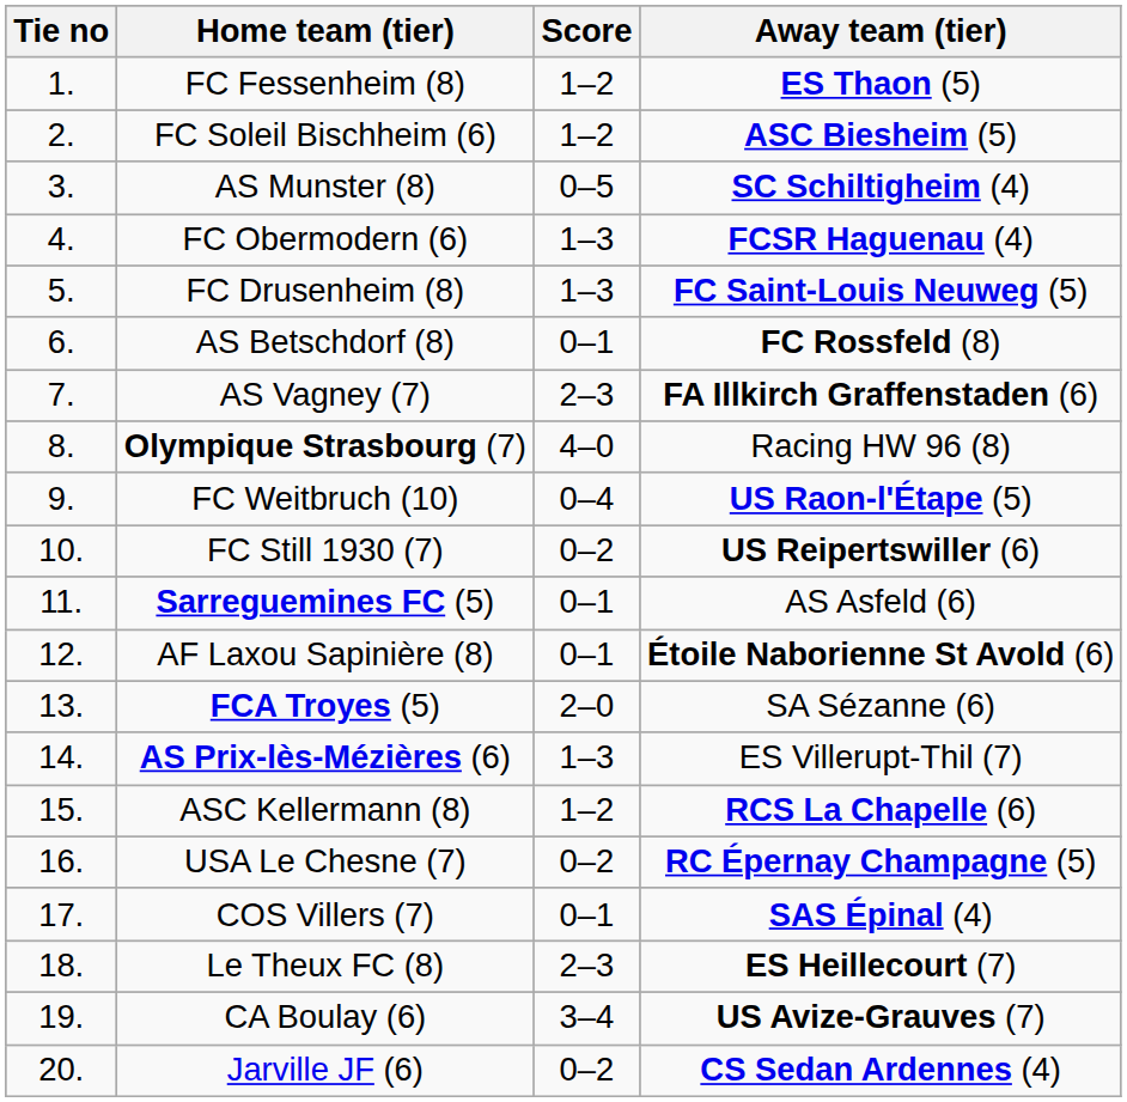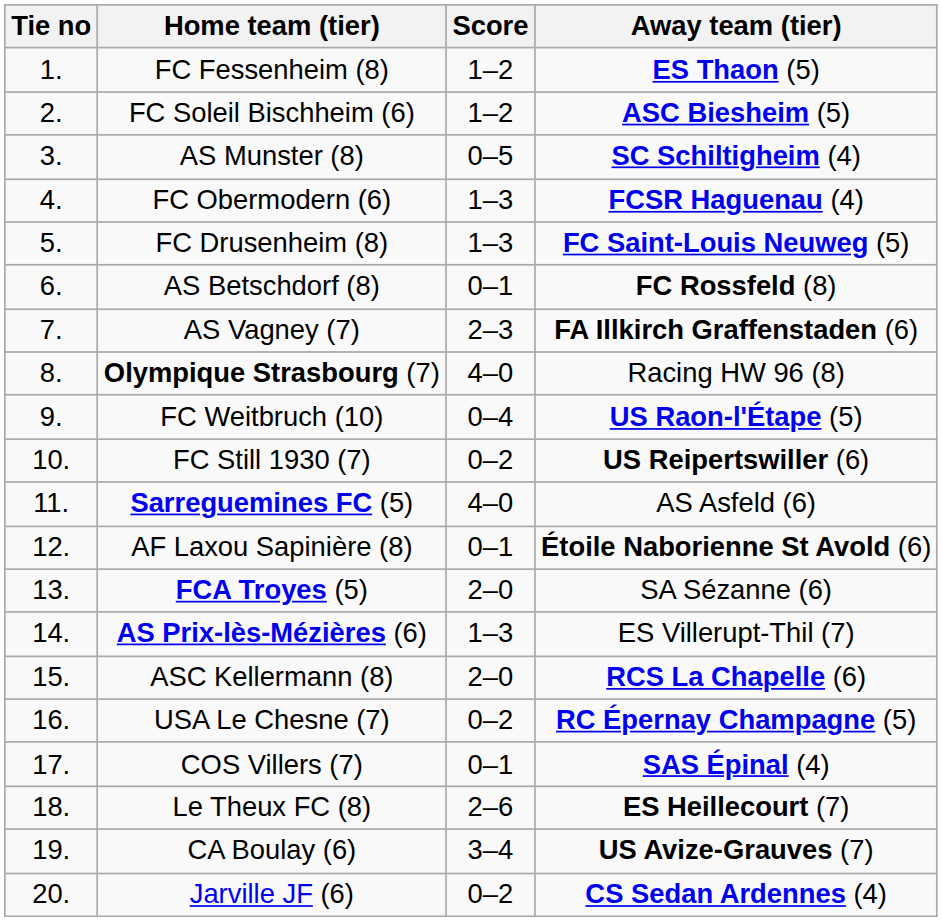 <table class="wikitable" style="text-align: center">
 <tr>
 <th>Tie no</th>
 <th>Home team (tier)</th>
 <th>Score</th>
 <th>Away team (tier)</th>
 </tr>
 <tr>
 <td>1.</td>
 <td>FC Fessenheim (8)</td>
 <td>1–2</td>
 <td><strong><a href='#'>ES Thaon</a></strong> (5)</td>
 </tr>
 <tr>
 <td>2.</td>
 <td>FC Soleil Bischheim (6)</td>
 <td>1–2</td>
 <td><strong><a href='#'>ASC Biesheim</a></strong> (5)</td>
 </tr>
 <tr>
 <td>3.</td>
 <td>AS Munster (8)</td>
 <td>0–5</td>
 <td><strong><a href='#'>SC Schiltigheim</a></strong> (4)</td>
 </tr>
 <tr>
 <td>4.</td>
 <td>FC Obermodern (6)</td>
 <td>1–3</td>
 <td><strong><a href='#'>FCSR Haguenau</a></strong> (4)</td>
 </tr>
 <tr>
 <td>5.</td>
 <td>FC Drusenheim (8)</td>
 <td>1–3 </td>
 <td><strong><a href='#'>FC Saint-Louis Neuweg</a></strong> (5)</td>
 </tr>
 <tr>
 <td>6.</td>
 <td>AS Betschdorf (8)</td>
 <td>0–1</td>
 <td><strong>FC Rossfeld</strong> (8)</td>
 </tr>
 <tr>
 <td>7.</td>
 <td>AS Vagney (7)</td>
 <td>2–3</td>
 <td><strong>FA Illkirch Graffenstaden</strong> (6)</td>
 </tr>
 <tr>
 <td>8.</td>
 <td><strong>Olympique Strasbourg</strong> (7)</td>
 <td>4–0</td>
 <td>Racing HW 96 (8)</td>
 </tr>
 <tr>
 <td>9.</td>
 <td>FC Weitbruch (10)</td>
 <td>0–4</td>
 <td><strong><a href='#'>US Raon-l'Étape</a></strong> (5)</td>
 </tr>
 <tr>
 <td>10.</td>
 <td>FC Still 1930 (7)</td>
 <td>0–2</td>
 <td><strong>US Reipertswiller</strong> (6)</td>
 </tr>
 <tr>
 <td>11.</td>
 <td><strong><a href='#'>Sarreguemines FC</a></strong> (5)</td>
-<td>0–1</td>
+<td>4–0</td>
 <td>AS Asfeld (6)</td>
 </tr>
 <tr>
 <td>12.</td>
 <td>AF Laxou Sapinière (8)</td>
 <td>0–1</td>
 <td><strong>Étoile Naborienne St Avold</strong> (6)</td>
 </tr>
 <tr>
 <td>13.</td>
 <td><strong><a href='#'>FCA Troyes</a></strong> (5)</td>
 <td>2–0</td>
 <td>SA Sézanne (6)</td>
 </tr>
 <tr>
 <td>14.</td>
 <td><strong><a href='#'>AS Prix-lès-Mézières</a></strong> (6)</td>
 <td>1–3</td>
 <td>ES Villerupt-Thil (7)</td>
 </tr>
 <tr>
 <td>15.</td>
 <td>ASC Kellermann (8)</td>
-<td>1–2 </td>
+<td>2–0</td>
 <td><strong><a href='#'>RCS La Chapelle</a></strong> (6)</td>
 </tr>
 <tr>
 <td>16.</td>
 <td>USA Le Chesne (7)</td>
 <td>0–2</td>
 <td><strong><a href='#'>RC Épernay Champagne</a></strong> (5)</td>
 </tr>
 <tr>
 <td>17.</td>
 <td>COS Villers (7)</td>
 <td>0–1 </td>
 <td><strong><a href='#'>SAS Épinal</a></strong> (4)</td>
 </tr>
 <tr>
 <td>18.</td>
 <td>Le Theux FC (8)</td>
-<td>2–3</td>
+<td>2–6</td>
 <td><strong>ES Heillecourt</strong> (7)</td>
 </tr>
 <tr>
 <td>19.</td>
 <td>CA Boulay (6)</td>
 <td>3–4 </td>
 <td><strong>US Avize-Grauves</strong> (7)</td>
 </tr>
 <tr>
 <td>20.</td>
 <td><a href='#'>Jarville JF</a> (6)</td>
 <td>0–2</td>
 <td><strong><a href='#'>CS Sedan Ardennes</a></strong> (4)</td>
 </tr>
 </table>
